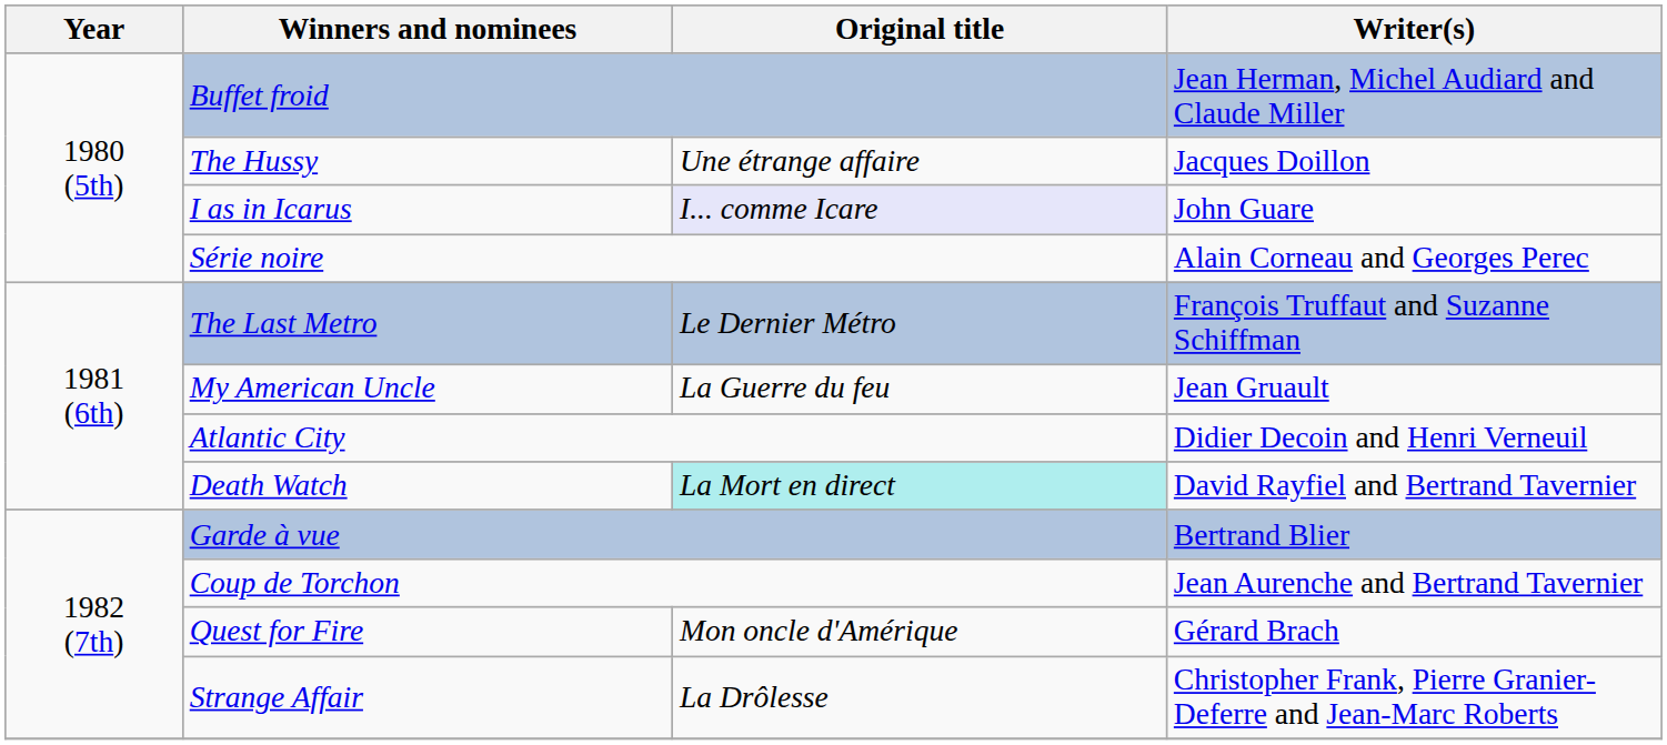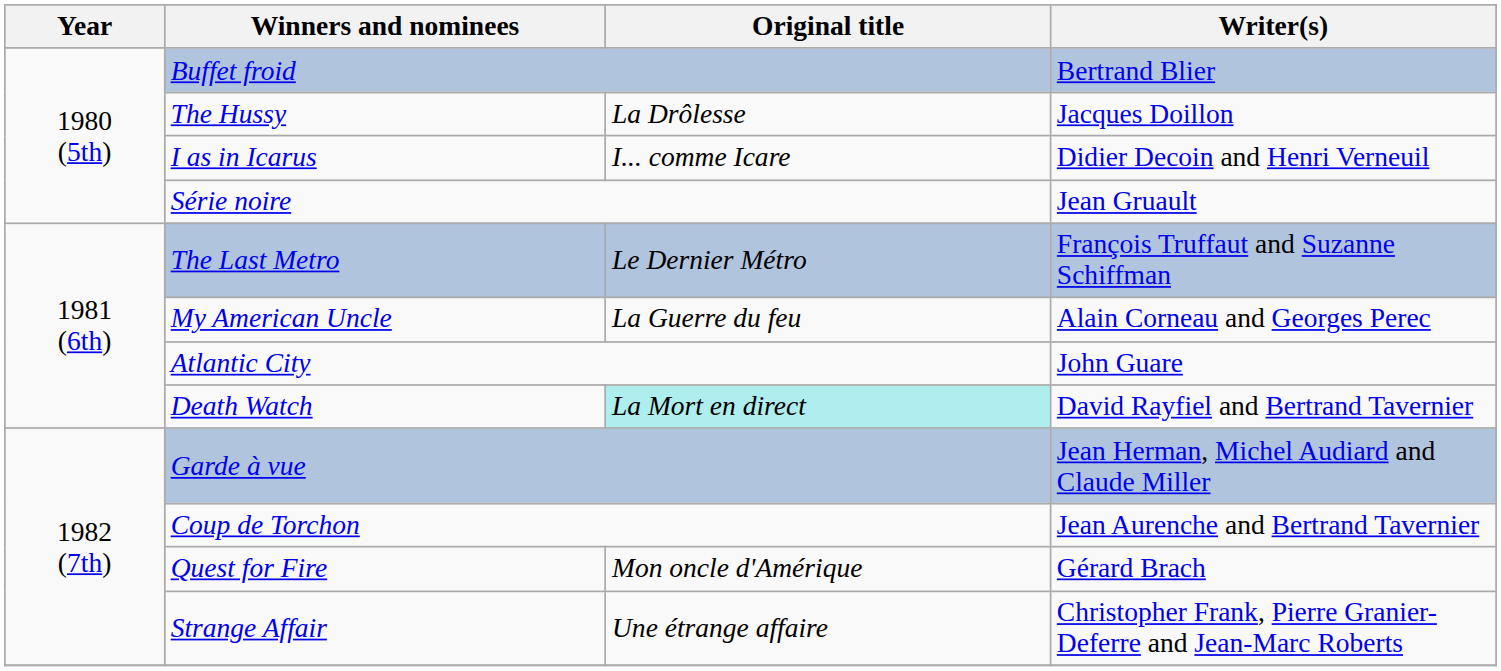 <table class="wikitable">
 <tr>
 <th width="100"><strong>Year</strong></th>
 <th width="300"><strong>Winners and nominees</strong></th>
 <th width="300"><strong>Original title</strong></th>
 <th width="300"><strong>Writer(s)</strong></th>
 </tr>
 <tr>
 <td rowspan="4" style="text-align:center;">1980<br>(<a href='#'>5th</a>)</td>
 <td colspan="2" style="background:#B0C4DE;"><em><a href='#'>Buffet froid</a></em></td>
-<td style="background:#B0C4DE;"><a href='#'>Jean Herman</a>, <a href='#'>Michel Audiard</a> and <a href='#'>Claude Miller</a></td>
+<td style="background:#B0C4DE;"><a href='#'>Bertrand Blier</a></td>
 </tr>
 <tr>
 <td><em><a href='#'>The Hussy</a></em></td>
-<td><em>Une étrange affaire</em></td>
+<td><em>La Drôlesse</em></td>
 <td><a href='#'>Jacques Doillon</a></td>
 </tr>
 <tr>
 <td><em><a href='#'>I as in Icarus</a></em></td>
-<td style="background: lavender;"><em>I... comme Icare</em></td>
-<td><a href='#'>John Guare</a></td>
+<td><em>I... comme Icare</em></td>
+<td><a href='#'>Didier Decoin</a> and <a href='#'>Henri Verneuil</a></td>
 </tr>
 <tr>
 <td colspan="2"><em><a href='#'>Série noire</a></em></td>
-<td><a href='#'>Alain Corneau</a> and <a href='#'>Georges Perec</a></td>
+<td><a href='#'>Jean Gruault</a></td>
 </tr>
 <tr>
 <td rowspan="4" style="text-align:center;">1981<br>(<a href='#'>6th</a>)</td>
 <td style="background:#B0C4DE;"><em><a href='#'>The Last Metro</a></em></td>
 <td style="background:#B0C4DE;"><em>Le Dernier Métro</em></td>
 <td style="background:#B0C4DE;"><a href='#'>François Truffaut</a> and <a href='#'>Suzanne Schiffman</a></td>
 </tr>
 <tr>
 <td><em><a href='#'>My American Uncle</a></em></td>
 <td><em>La Guerre du feu</em></td>
-<td><a href='#'>Jean Gruault</a></td>
+<td><a href='#'>Alain Corneau</a> and <a href='#'>Georges Perec</a></td>
 </tr>
 <tr>
 <td colspan="2"><em><a href='#'>Atlantic City</a></em></td>
-<td><a href='#'>Didier Decoin</a> and <a href='#'>Henri Verneuil</a></td>
+<td><a href='#'>John Guare</a></td>
 </tr>
 <tr>
 <td><em><a href='#'>Death Watch</a></em></td>
 <td style="background: paleturquoise;"><em>La Mort en direct</em></td>
 <td><a href='#'>David Rayfiel</a> and <a href='#'>Bertrand Tavernier</a></td>
 </tr>
 <tr>
 <td rowspan="4" style="text-align:center;">1982<br>(<a href='#'>7th</a>)</td>
 <td colspan="2" style="background:#B0C4DE;"><em><a href='#'>Garde à vue</a></em></td>
-<td style="background:#B0C4DE;"><a href='#'>Bertrand Blier</a></td>
+<td style="background:#B0C4DE;"><a href='#'>Jean Herman</a>, <a href='#'>Michel Audiard</a> and <a href='#'>Claude Miller</a></td>
 </tr>
 <tr>
 <td colspan="2"><em><a href='#'>Coup de Torchon</a></em></td>
 <td><a href='#'>Jean Aurenche</a> and <a href='#'>Bertrand Tavernier</a></td>
 </tr>
 <tr>
 <td><em><a href='#'>Quest for Fire</a></em></td>
 <td><em>Mon oncle d'Amérique</em></td>
 <td><a href='#'>Gérard Brach</a></td>
 </tr>
 <tr>
 <td><em><a href='#'>Strange Affair</a></em></td>
-<td><em>La Drôlesse</em></td>
+<td><em>Une étrange affaire</em></td>
 <td><a href='#'>Christopher Frank</a>, <a href='#'>Pierre Granier-Deferre</a> and <a href='#'>Jean-Marc Roberts</a></td>
 </tr>
 <tr>
 </tr>
 </table>
